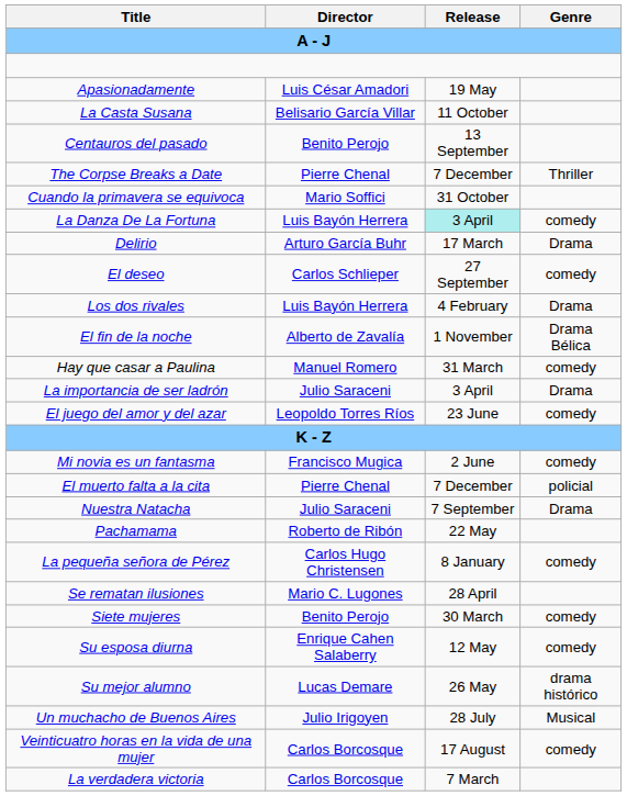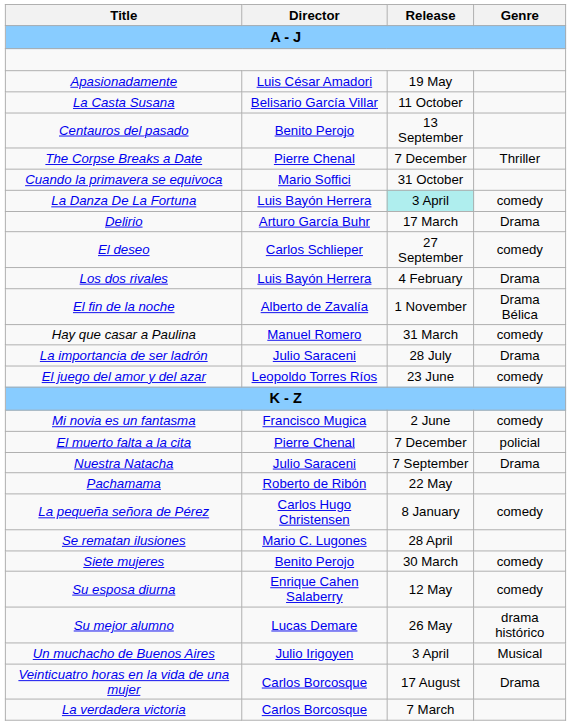 <table class="wikitable" style="margin:1em 0 1em 1em; text-align: center; font-size: 90%;">
 <tr>
 <th scope="col">Title</th>
 <th scope="col">Director</th>
 <th scope="col">Release</th>
 <th scope="col">Genre</th>
 </tr>
 <tr>
 <th colspan="4" style="background-color:#88ccff; font-size:110%;"><strong>A  -  J</strong></th>
 </tr>
 <tr style="height:24px">
 </tr>
 <tr>
 <td><em><a href='#'>Apasionadamente</a></em></td>
 <td><a href='#'>Luis César Amadori</a></td>
 <td>19 May</td>
 <td></td>
 </tr>
 <tr>
 <td><em><a href='#'>La Casta Susana</a></em></td>
 <td><a href='#'>Belisario García Villar</a></td>
 <td>11 October</td>
 <td></td>
 </tr>
 <tr>
 <td><em><a href='#'>Centauros del pasado</a></em></td>
 <td><a href='#'>Benito Perojo</a></td>
 <td>13 September</td>
 <td></td>
 </tr>
 <tr>
 <td><em><a href='#'>The Corpse Breaks a Date</a></em></td>
 <td><a href='#'>Pierre Chenal</a></td>
 <td>7 December</td>
 <td>Thriller</td>
 </tr>
 <tr>
 <td><em><a href='#'>Cuando la primavera se equivoca</a></em></td>
 <td><a href='#'>Mario Soffici</a></td>
 <td>31 October</td>
 <td></td>
 </tr>
 <tr>
 <td><em><a href='#'>La Danza De La Fortuna</a></em></td>
 <td><a href='#'>Luis Bayón Herrera</a></td>
 <td style="background: paleturquoise;">3 April</td>
 <td>comedy</td>
 </tr>
 <tr>
 <td><em><a href='#'>Delirio</a></em></td>
 <td><a href='#'>Arturo García Buhr</a></td>
 <td>17 March</td>
 <td>Drama</td>
 </tr>
 <tr>
 <td><em><a href='#'>El deseo</a></em></td>
 <td><a href='#'>Carlos Schlieper</a></td>
 <td>27 September</td>
 <td>comedy</td>
 </tr>
 <tr>
 <td><em><a href='#'>Los dos rivales</a></em></td>
 <td><a href='#'>Luis Bayón Herrera</a></td>
 <td>4 February</td>
 <td>Drama</td>
 </tr>
 <tr>
 <td><em><a href='#'>El fin de la noche</a></em></td>
 <td><a href='#'>Alberto de Zavalía</a></td>
 <td>1 November</td>
 <td>Drama<br>Bélica</td>
 </tr>
 <tr>
 <td><em>Hay que casar a Paulina</em></td>
 <td><a href='#'>Manuel Romero</a></td>
 <td>31 March</td>
 <td>comedy</td>
 </tr>
 <tr>
 <td><em><a href='#'>La importancia de ser ladrón</a></em></td>
 <td><a href='#'>Julio Saraceni</a></td>
-<td>3 April</td>
+<td>28 July</td>
 <td>Drama</td>
 </tr>
 <tr>
 <td><em><a href='#'>El juego del amor y del azar</a></em></td>
 <td><a href='#'>Leopoldo Torres Ríos</a></td>
 <td>23 June</td>
 <td>comedy</td>
 </tr>
 <tr>
 <th colspan="4" style="background-color:#88ccff; font-size:110%;"><strong>K  -  Z</strong></th>
 </tr>
 <tr>
 <td><em><a href='#'>Mi novia es un fantasma</a></em></td>
 <td><a href='#'>Francisco Mugica</a></td>
 <td>2 June</td>
 <td>comedy</td>
 </tr>
 <tr>
 <td><em><a href='#'>El muerto falta a la cita</a></em></td>
 <td><a href='#'>Pierre Chenal</a></td>
 <td>7 December</td>
 <td>policial</td>
 </tr>
 <tr>
 <td><em><a href='#'>Nuestra Natacha</a></em></td>
 <td><a href='#'>Julio Saraceni</a></td>
 <td>7 September</td>
 <td>Drama</td>
 </tr>
 <tr>
 <td><em><a href='#'>Pachamama</a></em></td>
 <td><a href='#'>Roberto de Ribón</a></td>
 <td>22 May</td>
 <td></td>
 </tr>
 <tr>
 <td><em><a href='#'>La pequeña señora de Pérez</a></em></td>
 <td><a href='#'>Carlos Hugo Christensen</a></td>
 <td>8 January</td>
 <td>comedy</td>
 </tr>
 <tr>
 <td><em><a href='#'>Se rematan ilusiones</a></em></td>
 <td><a href='#'>Mario C. Lugones</a></td>
 <td>28 April</td>
 <td></td>
 </tr>
 <tr>
 <td><em><a href='#'>Siete mujeres</a></em></td>
 <td><a href='#'>Benito Perojo</a></td>
 <td>30 March</td>
 <td>comedy</td>
 </tr>
 <tr>
 <td><em><a href='#'>Su esposa diurna</a></em></td>
 <td><a href='#'>Enrique Cahen Salaberry</a></td>
 <td>12 May</td>
 <td>comedy</td>
 </tr>
 <tr>
 <td><em><a href='#'>Su mejor alumno</a></em></td>
 <td><a href='#'>Lucas Demare</a></td>
 <td>26 May</td>
 <td>drama histórico</td>
 </tr>
 <tr>
 <td><em><a href='#'>Un muchacho de Buenos Aires</a></em></td>
 <td><a href='#'>Julio Irigoyen</a></td>
-<td>28 July</td>
+<td>3 April</td>
 <td>Musical</td>
 </tr>
 <tr>
 <td><em><a href='#'>Veinticuatro horas en la vida de una mujer</a></em></td>
 <td><a href='#'>Carlos Borcosque</a></td>
 <td>17 August</td>
-<td>comedy</td>
+<td>Drama</td>
 </tr>
 <tr>
 <td><em><a href='#'>La verdadera victoria</a></em></td>
 <td><a href='#'>Carlos Borcosque</a></td>
 <td>7 March</td>
 <td></td>
 </tr>
 </table>
